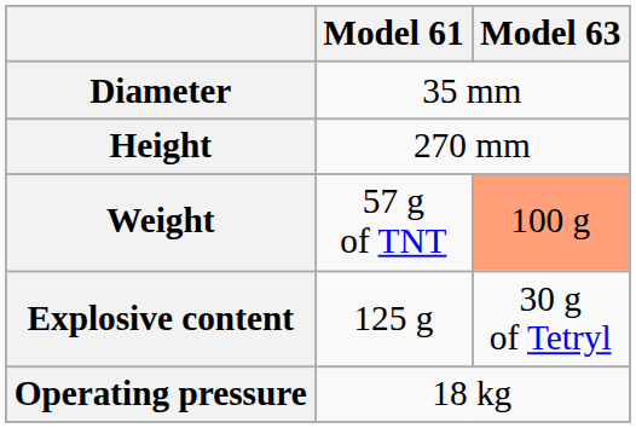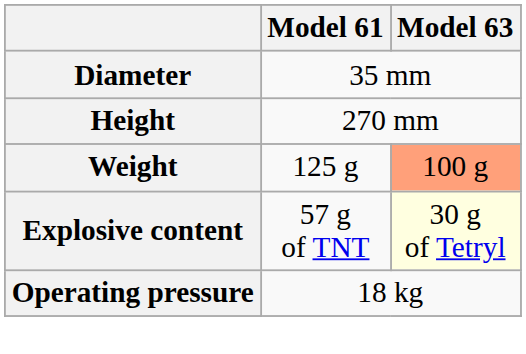 <table class=wikitable style="text-align:center;">
 <tr>
 <th></th>
 <th>Model 61</th>
 <th>Model 63</th>
 </tr>
 <tr>
 <th>Diameter</th>
 <td colspan=2>35 mm</td>
 </tr>
 <tr>
 <th>Height</th>
 <td colspan=2>270 mm</td>
 </tr>
 <tr>
 <th>Weight</th>
-<td>57 g <br> of <a href='#'>TNT</a></td>
+<td>125 g</td>
 <td style="background: lightsalmon;">100 g</td>
 </tr>
 <tr>
 <th>Explosive content</th>
-<td>125 g</td>
-<td>30 g <br> of <a href='#'>Tetryl</a></td>
+<td>57 g <br> of <a href='#'>TNT</a></td>
+<td style="background: lightyellow;">30 g <br> of <a href='#'>Tetryl</a></td>
 </tr>
 <tr>
 <th>Operating pressure</th>
 <td colspan=2>18 kg</td>
 </tr>
 </table>
